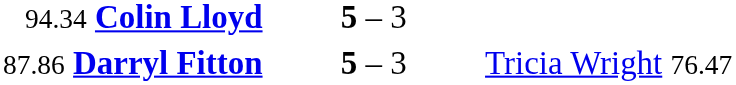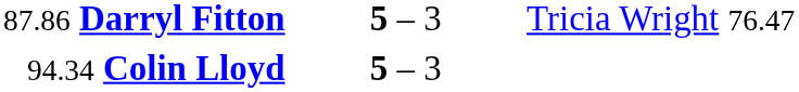 <table style="text-align:center">
 <tr>
 <th width=223></th>
 <th width=100></th>
 <th width=223></th>
 </tr>
 <tr>
+<td align=right><small>87.86</small> <strong><a href='#'>Darryl Fitton</a></strong> </td>
+<td><strong>5</strong> – 3</td>
+<td align=left> <a href='#'>Tricia Wright</a> <small>76.47</small></td>
+</tr>
+<tr>
 <td align=right><small>94.34</small> <strong><a href='#'>Colin Lloyd</a></strong> </td>
 <td><strong>5</strong> – 3</td>
 <td align=left></td>
 </tr>
-<tr>
-<td align=right><small>87.86</small> <strong><a href='#'>Darryl Fitton</a></strong> </td>
-<td><strong>5</strong> – 3</td>
-<td align=left> <a href='#'>Tricia Wright</a> <small>76.47</small></td>
-</tr>
 </table>
